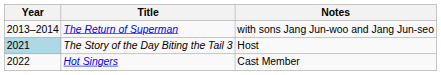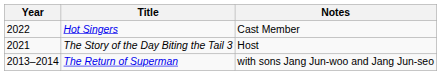 <table class="wikitable sortable">
 <tr>
 <th scope="col">Year</th>
 <th scope="col">Title</th>
 <th scope="col">Notes</th>
 </tr>
 <tr>
+<td>2022</td>
+<td><em><a href='#'>Hot Singers</a></em></td>
+<td>Cast Member</td>
+</tr>
+<tr>
+<td>2021</td>
+<td><em>The Story of the Day Biting the Tail 3</em></td>
+<td>Host</td>
+</tr>
+<tr>
 <td>2013–2014</td>
 <td><em><a href='#'>The Return of Superman</a></em></td>
 <td>with sons Jang Jun-woo and Jang Jun-seo</td>
 </tr>
-<tr>
-<td style="background: lightblue;">2021</td>
-<td><em>The Story of the Day Biting the Tail 3</em></td>
-<td>Host</td>
-</tr>
-<tr>
-<td>2022</td>
-<td><em><a href='#'>Hot Singers</a></em></td>
-<td>Cast Member</td>
-</tr>
 </table>
